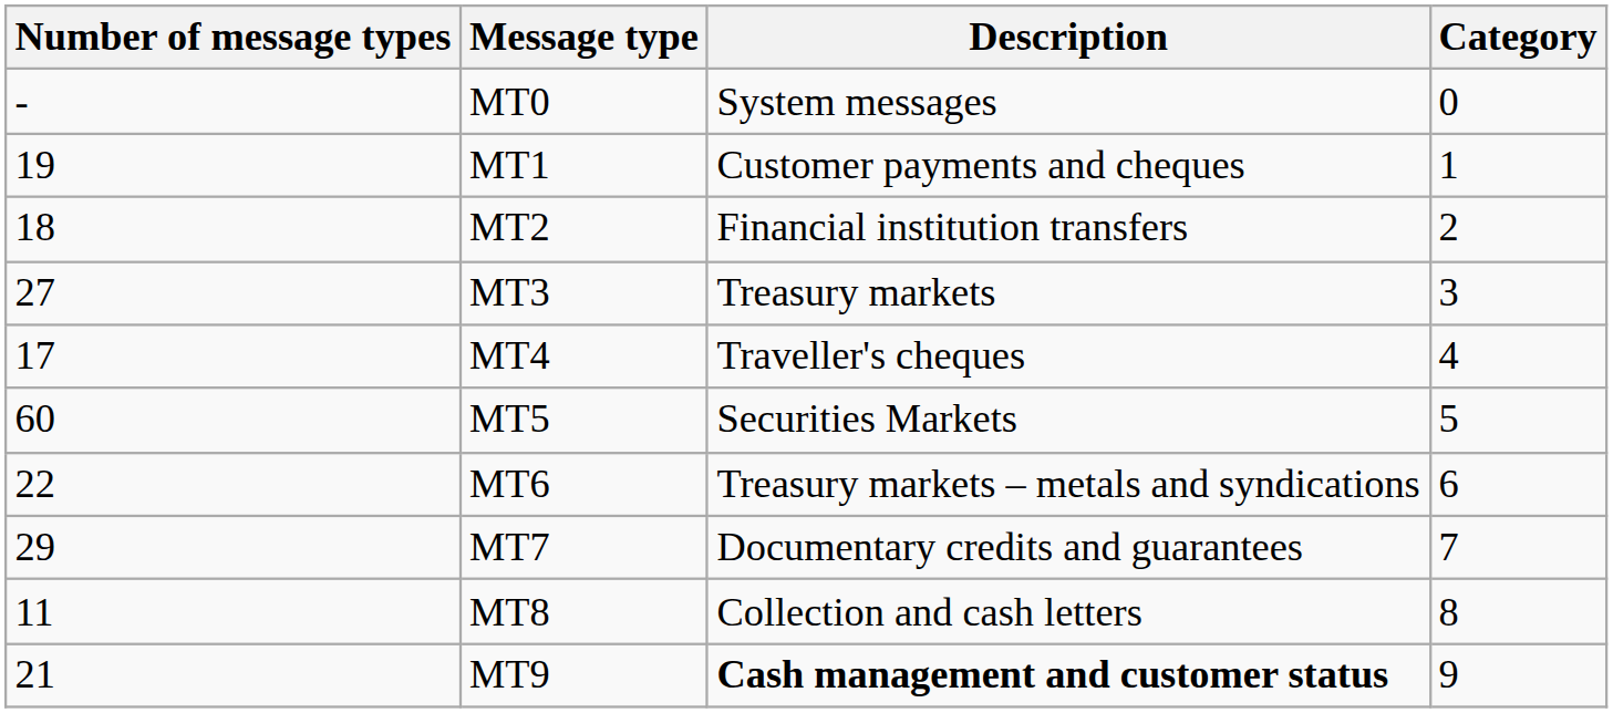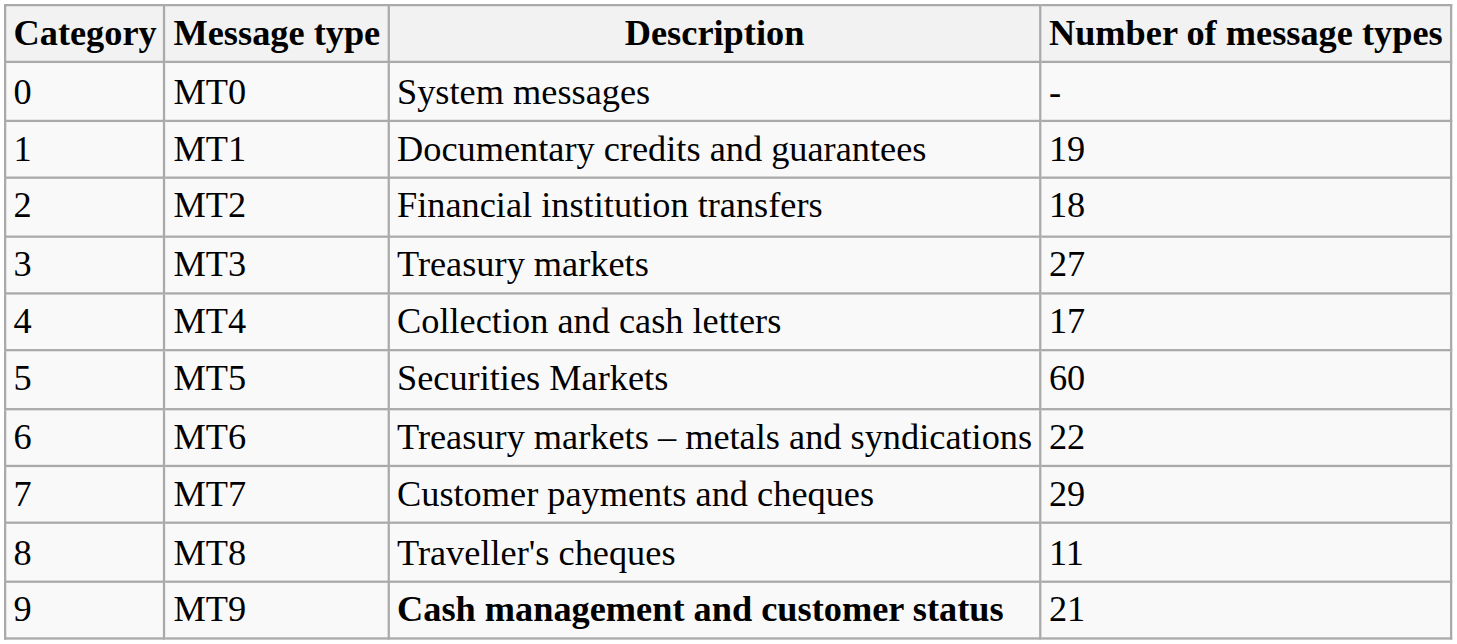 <table class="wikitable">
 <tr>
-<th>Number of message types</th>
+<th>Category</th>
 <th>Message type</th>
 <th>Description</th>
-<th>Category</th>
+<th>Number of message types</th>
 </tr>
 <tr>
-<td>-</td>
+<td>0</td>
 <td>MT0</td>
 <td>System messages</td>
-<td>0</td>
+<td>-</td>
 </tr>
 <tr>
+<td>1</td>
+<td>MT1</td>
+<td>Documentary credits and guarantees</td>
 <td>19</td>
-<td>MT1</td>
-<td>Customer payments and cheques</td>
-<td>1</td>
 </tr>
 <tr>
-<td>18</td>
+<td>2</td>
 <td>MT2</td>
 <td>Financial institution transfers</td>
-<td>2</td>
+<td>18</td>
 </tr>
 <tr>
-<td>27</td>
+<td>3</td>
 <td>MT3</td>
 <td>Treasury markets</td>
-<td>3</td>
+<td>27</td>
 </tr>
 <tr>
+<td>4</td>
+<td>MT4</td>
+<td>Collection and cash letters</td>
 <td>17</td>
-<td>MT4</td>
-<td>Traveller's cheques</td>
-<td>4</td>
 </tr>
 <tr>
-<td>60</td>
+<td>5</td>
 <td>MT5</td>
 <td>Securities Markets</td>
-<td>5</td>
+<td>60</td>
 </tr>
 <tr>
-<td>22</td>
+<td>6</td>
 <td>MT6</td>
 <td>Treasury markets – metals and syndications</td>
-<td>6</td>
+<td>22</td>
 </tr>
 <tr>
+<td>7</td>
+<td>MT7</td>
+<td>Customer payments and cheques</td>
 <td>29</td>
-<td>MT7</td>
-<td>Documentary credits and guarantees</td>
-<td>7</td>
 </tr>
 <tr>
+<td>8</td>
+<td>MT8</td>
+<td>Traveller's cheques</td>
 <td>11</td>
-<td>MT8</td>
-<td>Collection and cash letters</td>
-<td>8</td>
 </tr>
 <tr>
-<td>21</td>
+<td>9</td>
 <td>MT9</td>
 <td><strong>Cash management and customer status</strong></td>
-<td>9</td>
+<td>21</td>
 </tr>
 </table>
